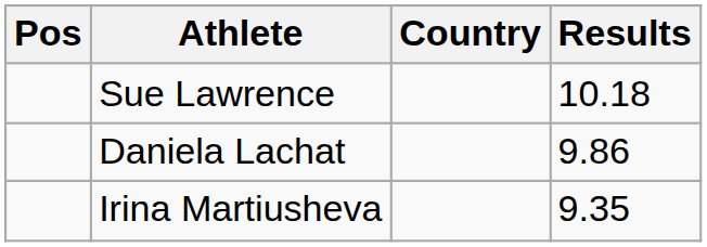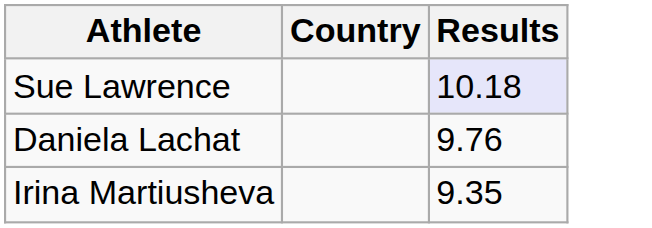 <table class="wikitable">
 <tr>
-<th>Pos</th>
 <th>Athlete</th>
 <th>Country</th>
 <th>Results</th>
 </tr>
 <tr>
-<td align="center"></td>
 <td>Sue Lawrence</td>
 <td></td>
-<td>10.18</td>
+<td style="background: lavender;">10.18</td>
 </tr>
 <tr>
-<td align="center"></td>
 <td>Daniela Lachat</td>
 <td></td>
-<td>9.86</td>
+<td>9.76</td>
 </tr>
 <tr>
-<td align="center"></td>
 <td>Irina Martiusheva</td>
 <td></td>
 <td>9.35</td>
 </tr>
 </table>
